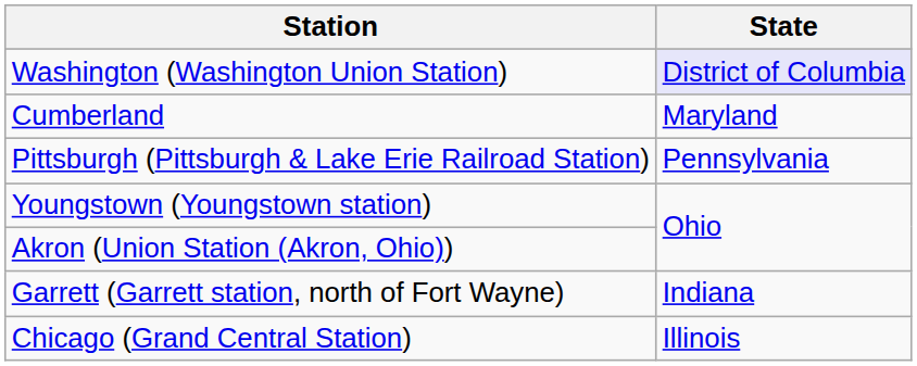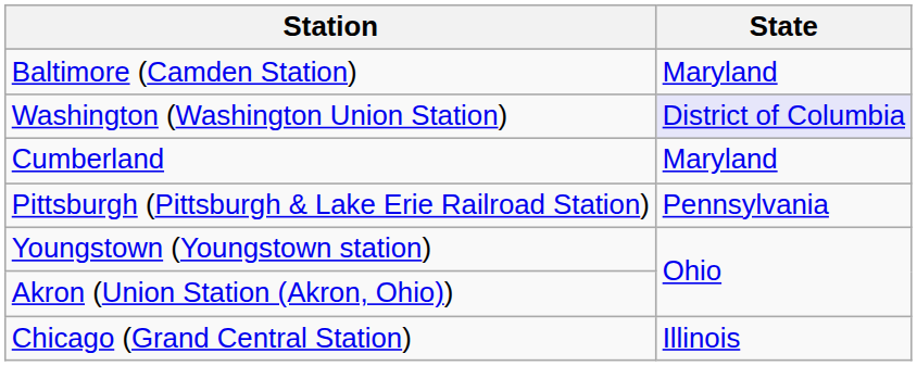 <table class="wikitable">
 <tr>
 <th>Station</th>
 <th>State</th>
+</tr>
+<tr>
+<td><a href='#'>Baltimore</a> (<a href='#'>Camden Station</a>)</td>
+<td><a href='#'>Maryland</a></td>
 </tr>
 <tr>
 <td><a href='#'>Washington</a> (<a href='#'>Washington Union Station</a>)</td>
 <td style="background: lavender;"><a href='#'>District of Columbia</a></td>
 </tr>
 <tr>
 <td><a href='#'>Cumberland</a></td>
 <td><a href='#'>Maryland</a></td>
 </tr>
 <tr>
 <td><a href='#'>Pittsburgh</a> (<a href='#'>Pittsburgh & Lake Erie Railroad Station</a>)</td>
 <td><a href='#'>Pennsylvania</a></td>
 </tr>
 <tr>
 <td><a href='#'>Youngstown</a> (<a href='#'>Youngstown station</a>)</td>
 <td rowspan="2"><a href='#'>Ohio</a></td>
 </tr>
 <tr>
 <td><a href='#'>Akron</a> (<a href='#'>Union Station (Akron, Ohio)</a>)</td>
 </tr>
 <tr>
-<td><a href='#'>Garrett</a> (<a href='#'>Garrett station</a>, north of Fort Wayne)</td>
-<td><a href='#'>Indiana</a></td>
-</tr>
-<tr>
 <td><a href='#'>Chicago</a> (<a href='#'>Grand Central Station</a>)</td>
 <td><a href='#'>Illinois</a></td>
 </tr>
 </table>
